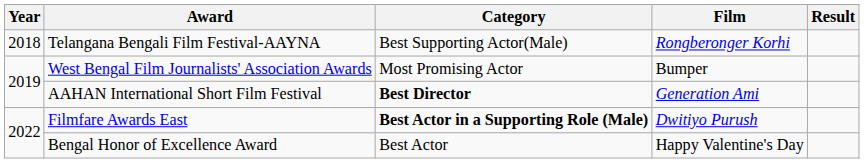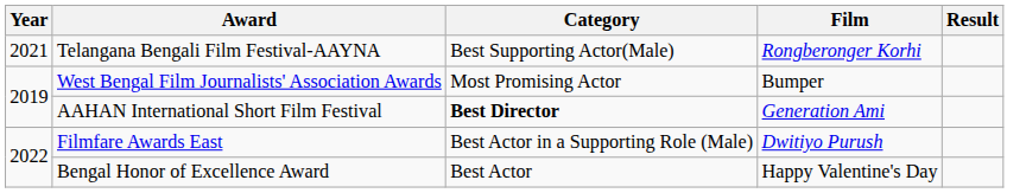 <table class="wikitable sortable">
 <tr>
 <th>Year</th>
 <th>Award</th>
 <th>Category</th>
 <th>Film</th>
 <th>Result</th>
 </tr>
 <tr>
-<td rowspan="1">2018</td>
+<td rowspan="1">2021</td>
 <td>Telangana Bengali Film Festival-AAYNA</td>
 <td>Best Supporting Actor(Male)</td>
 <td><em><a href='#'>Rongberonger Korhi</a></em></td>
 <td></td>
 </tr>
 <tr>
 <td rowspan="2">2019</td>
 <td><a href='#'>West Bengal Film Journalists' Association Awards</a></td>
 <td>Most Promising Actor</td>
 <td>Bumper</td>
 <td></td>
 </tr>
 <tr>
 <td>AAHAN International Short Film Festival</td>
 <td><strong>Best Director</strong></td>
 <td><em><a href='#'>Generation Ami</a></em></td>
 <td></td>
 </tr>
 <tr>
 <td rowspan="2">2022</td>
 <td><a href='#'>Filmfare Awards East</a></td>
-<td><strong>Best Actor in a Supporting Role (Male)</strong></td>
+<td>Best Actor in a Supporting Role (Male)</td>
 <td><em><a href='#'>Dwitiyo Purush</a></td>
 <td></td>
 </tr>
 <tr>
 <td>Bengal Honor of Excellence Award</td>
 <td>Best Actor</td>
 <td>Happy Valentine's Day</td>
 <td></td>
 </tr>
 </table>
